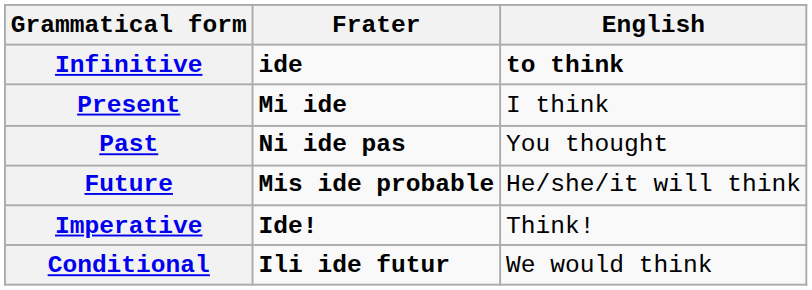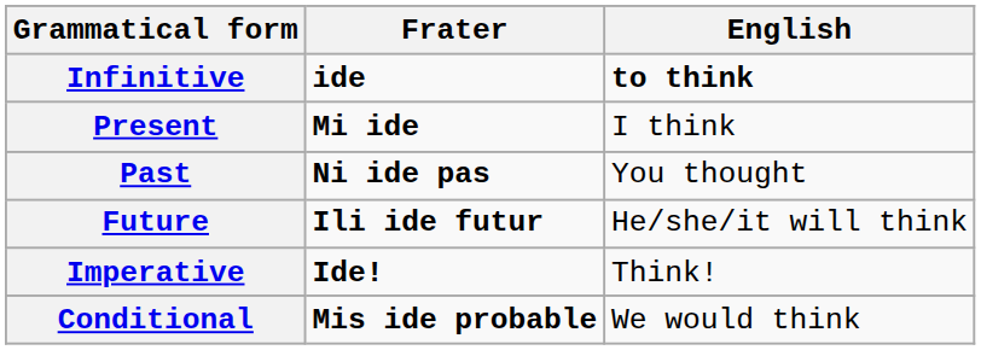 <table class="wikitable">
 <tr>
 <th>Grammatical form</th>
 <th>Frater</th>
 <th colspan=2>English</th>
 </tr>
 <tr>
 <th><a href='#'>Infinitive</a></th>
 <td><strong>ide</strong></td>
 <td><strong>to think</strong></td>
 </tr>
 <tr>
 <th><a href='#'>Present</a></th>
 <td><strong>Mi ide</strong></td>
 <td colspan=2>I think</td>
 </tr>
 <tr>
 <th><a href='#'>Past</a></th>
 <td><strong>Ni ide pas</strong></td>
 <td colspan=2>You thought</td>
 </tr>
 <tr>
 <th><a href='#'>Future</a></th>
-<td><strong>Mis ide probable</strong></td>
+<td><strong>Ili ide futur</strong></td>
 <td colspan=2>He/she/it will think</td>
 </tr>
 <tr>
 <th><a href='#'>Imperative</a></th>
 <td><strong>Ide!</strong></td>
 <td colspan=2>Think!</td>
 </tr>
 <tr>
 <th><a href='#'>Conditional</a></th>
-<td><strong>Ili ide futur</strong></td>
+<td><strong>Mis ide probable</strong></td>
 <td colspan=2>We would think</td>
 </tr>
 </table>
